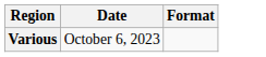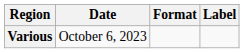 <table class="wikitable plainrowheaders">
 <tr>
 <th scope="col">Region</th>
 <th scope="col">Date</th>
 <th scope="col">Format</th>
+<th scope="col">Label</th>
 </tr>
 <tr>
 <th scope="row">Various </th>
 <td>October 6, 2023</td>
 <td></td>
+<td></td>
 </tr>
 </table>
